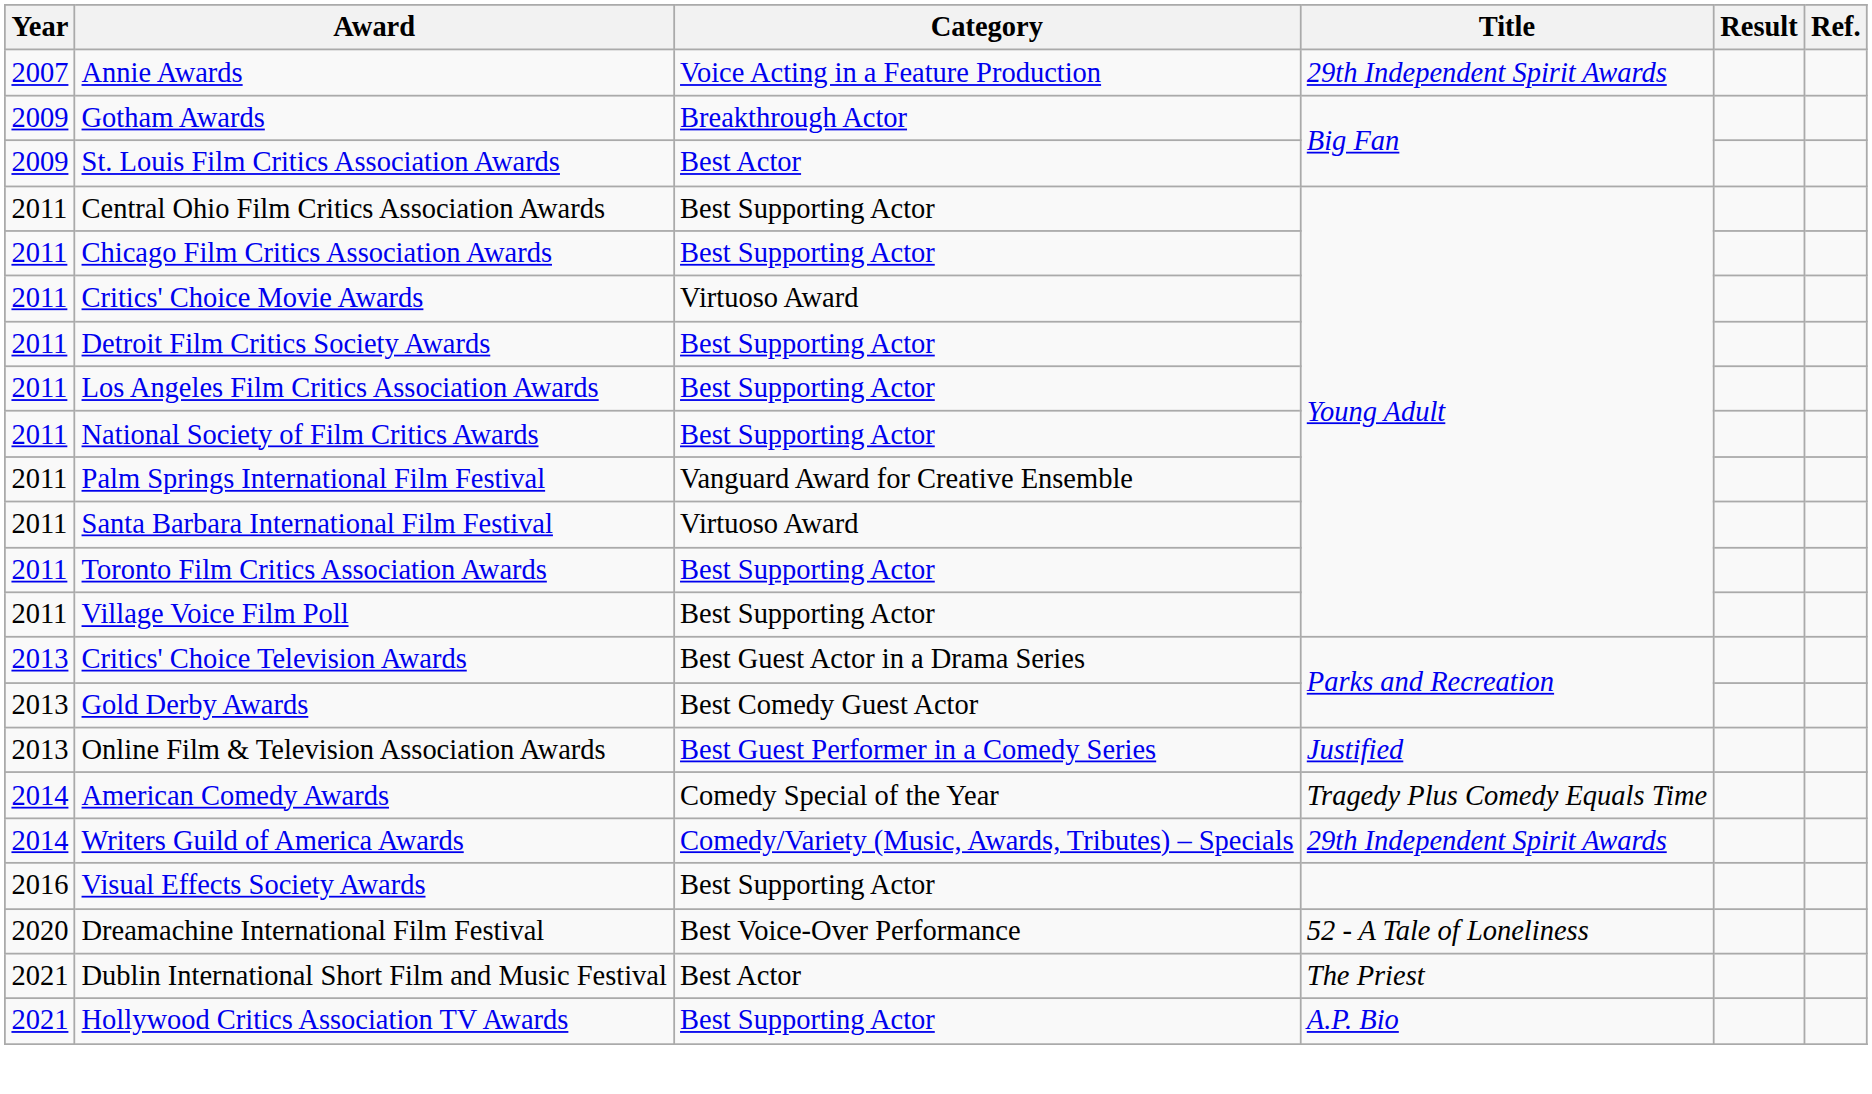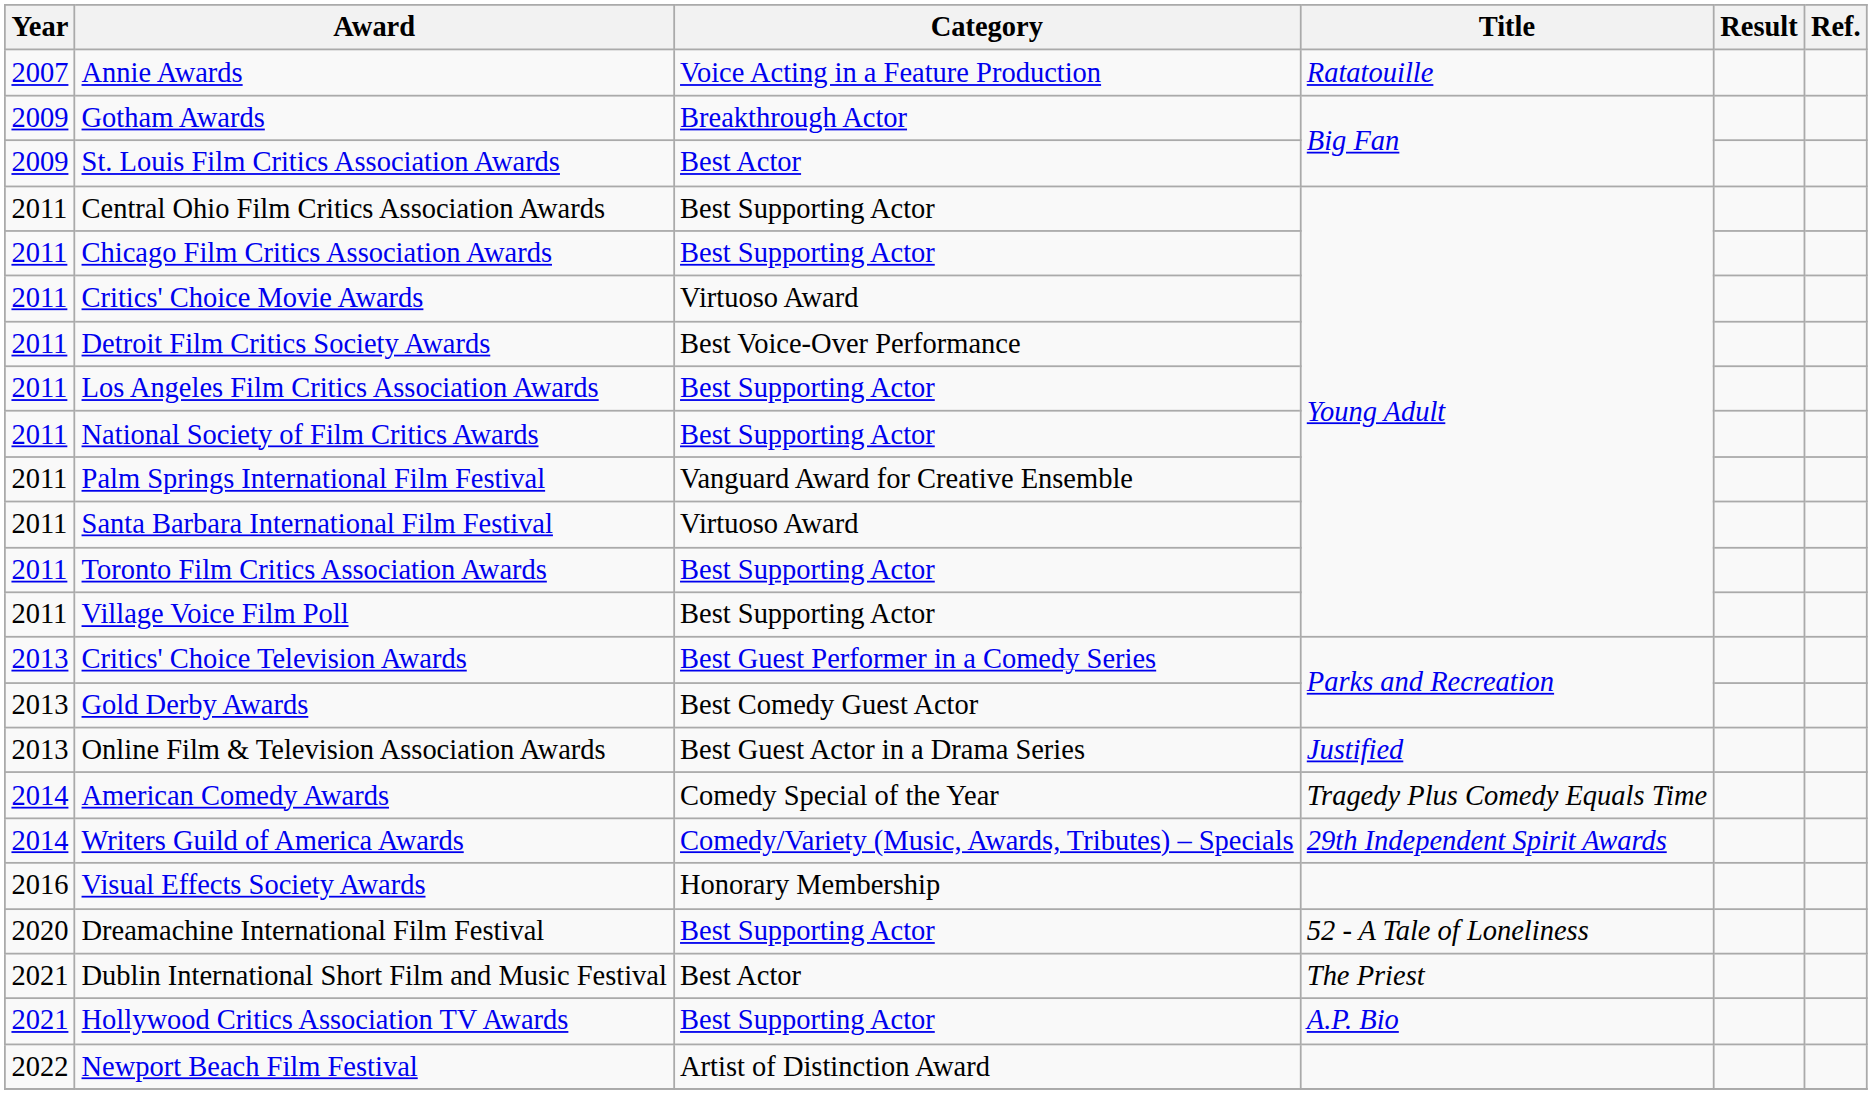 <table class="wikitable">
 <tr>
 <th>Year</th>
 <th>Award</th>
 <th>Category</th>
 <th>Title</th>
 <th>Result</th>
 <th>Ref.</th>
 </tr>
 <tr>
 <td><a href='#'>2007</a></td>
 <td><a href='#'>Annie Awards</a></td>
 <td><a href='#'>Voice Acting in a Feature Production</a></td>
-<td><em><a href='#'>29th Independent Spirit Awards</a></em></td>
+<td><em><a href='#'>Ratatouille</a></em></td>
 <td></td>
 <td align="center"></td>
 </tr>
 <tr>
 <td><a href='#'>2009</a></td>
 <td><a href='#'>Gotham Awards</a></td>
 <td><a href='#'>Breakthrough Actor</a></td>
 <td rowspan="2"><em><a href='#'>Big Fan</a></em></td>
 <td></td>
 <td align="center"></td>
 </tr>
 <tr>
 <td><a href='#'>2009</a></td>
 <td><a href='#'>St. Louis Film Critics Association Awards</a></td>
 <td><a href='#'>Best Actor</a></td>
 <td></td>
 <td align="center"></td>
 </tr>
 <tr>
 <td>2011</td>
 <td>Central Ohio Film Critics Association Awards</td>
 <td>Best Supporting Actor</td>
 <td rowspan="10"><em><a href='#'>Young Adult</a></em></td>
 <td></td>
 <td align="center"></td>
 </tr>
 <tr>
 <td><a href='#'>2011</a></td>
 <td><a href='#'>Chicago Film Critics Association Awards</a></td>
 <td><a href='#'>Best Supporting Actor</a></td>
 <td></td>
 <td align="center"></td>
 </tr>
 <tr>
 <td><a href='#'>2011</a></td>
 <td><a href='#'>Critics' Choice Movie Awards</a></td>
 <td>Virtuoso Award</td>
 <td></td>
 <td align="center"></td>
 </tr>
 <tr>
 <td><a href='#'>2011</a></td>
 <td><a href='#'>Detroit Film Critics Society Awards</a></td>
-<td><a href='#'>Best Supporting Actor</a></td>
+<td>Best Voice-Over Performance</td>
 <td></td>
 <td align="center"></td>
 </tr>
 <tr>
 <td><a href='#'>2011</a></td>
 <td><a href='#'>Los Angeles Film Critics Association Awards</a></td>
 <td><a href='#'>Best Supporting Actor</a></td>
 <td></td>
 <td align="center"></td>
 </tr>
 <tr>
 <td><a href='#'>2011</a></td>
 <td><a href='#'>National Society of Film Critics Awards</a></td>
 <td><a href='#'>Best Supporting Actor</a></td>
 <td></td>
 <td align="center"></td>
 </tr>
 <tr>
 <td>2011</td>
 <td><a href='#'>Palm Springs International Film Festival</a></td>
 <td>Vanguard Award for Creative Ensemble</td>
 <td></td>
 <td align="center"></td>
 </tr>
 <tr>
 <td>2011</td>
 <td><a href='#'>Santa Barbara International Film Festival</a></td>
 <td>Virtuoso Award</td>
 <td></td>
 <td align="center"></td>
 </tr>
 <tr>
 <td><a href='#'>2011</a></td>
 <td><a href='#'>Toronto Film Critics Association Awards</a></td>
 <td><a href='#'>Best Supporting Actor</a></td>
 <td></td>
 <td align="center"></td>
 </tr>
 <tr>
 <td>2011</td>
 <td><a href='#'>Village Voice Film Poll</a></td>
 <td>Best Supporting Actor</td>
 <td></td>
 <td align="center"></td>
 </tr>
 <tr>
 <td><a href='#'>2013</a></td>
 <td><a href='#'>Critics' Choice Television Awards</a></td>
-<td>Best Guest Actor in a Drama Series</td>
+<td><a href='#'>Best Guest Performer in a Comedy Series</a></td>
 <td rowspan="2"><em><a href='#'>Parks and Recreation</a></em></td>
 <td></td>
 <td align="center"></td>
 </tr>
 <tr>
 <td>2013</td>
 <td><a href='#'>Gold Derby Awards</a></td>
 <td>Best Comedy Guest Actor</td>
 <td></td>
 <td align="center"></td>
 </tr>
 <tr>
 <td>2013</td>
 <td>Online Film & Television Association Awards</td>
-<td><a href='#'>Best Guest Performer in a Comedy Series</a></td>
+<td>Best Guest Actor in a Drama Series</td>
 <td><em><a href='#'>Justified</a></em></td>
 <td></td>
 <td align="center"></td>
 </tr>
 <tr>
 <td><a href='#'>2014</a></td>
 <td><a href='#'>American Comedy Awards</a></td>
 <td>Comedy Special of the Year</td>
 <td><em>Tragedy Plus Comedy Equals Time</em></td>
 <td></td>
 <td align="center"></td>
 </tr>
 <tr>
 <td><a href='#'>2014</a></td>
 <td><a href='#'>Writers Guild of America Awards</a></td>
 <td><a href='#'>Comedy/Variety (Music, Awards, Tributes) – Specials</a></td>
 <td><em><a href='#'>29th Independent Spirit Awards</a></em></td>
 <td></td>
 <td align="center"></td>
 </tr>
 <tr>
 <td>2016</td>
 <td><a href='#'>Visual Effects Society Awards</a></td>
-<td>Best Supporting Actor</td>
+<td>Honorary Membership</td>
 <td></td>
 <td></td>
 <td align="center"></td>
 </tr>
 <tr>
 <td>2020</td>
 <td>Dreamachine International Film Festival</td>
-<td>Best Voice-Over Performance</td>
+<td><a href='#'>Best Supporting Actor</a></td>
 <td><em>52 - A Tale of Loneliness</em></td>
 <td></td>
 <td align="center"></td>
 </tr>
 <tr>
 <td>2021</td>
 <td>Dublin International Short Film and Music Festival</td>
 <td>Best Actor</td>
 <td><em>The Priest</em></td>
 <td></td>
 <td align="center"></td>
 </tr>
 <tr>
 <td><a href='#'>2021</a></td>
 <td><a href='#'>Hollywood Critics Association TV Awards</a></td>
 <td><a href='#'>Best Supporting Actor</a></td>
 <td><em><a href='#'>A.P. Bio</a></em></td>
 <td></td>
 <td align="center"></td>
 </tr>
 <tr>
+<td>2022</td>
+<td><a href='#'>Newport Beach Film Festival</a></td>
+<td>Artist of Distinction Award</td>
+<td></td>
+<td></td>
+<td align="center"></td>
+</tr>
+<tr>
 </tr>
 </table>
